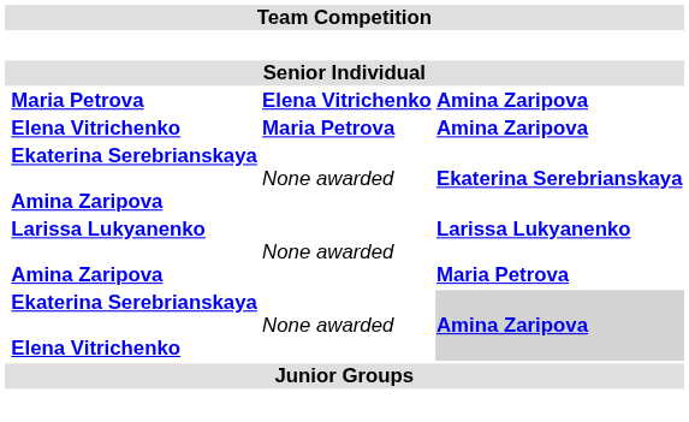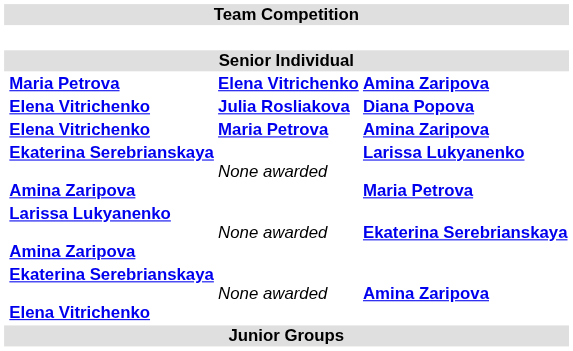 <table>
 <tr bgcolor="DFDFDF">
 <td colspan="4" align="center"><strong>Team Competition</strong></td>
 </tr>
 <tr>
 <th scope=row style="text-align:left"></th>
 <td><strong></strong><br></td>
 <td><strong></strong><br></td>
 <td><strong></strong><br></td>
 </tr>
 <tr bgcolor="DFDFDF">
 <td colspan="4" align="center"><strong>Senior Individual</strong></td>
 </tr>
 <tr>
 <th scope=row style="text-align:left"></th>
 <td><strong><a href='#'>Maria Petrova</a></strong><br></td>
 <td><strong><a href='#'>Elena Vitrichenko</a></strong><br></td>
 <td><strong><a href='#'>Amina Zaripova</a></strong><br></td>
 </tr>
 <tr>
 <th scope=row style="text-align:left"></th>
 <td><strong><a href='#'>Elena Vitrichenko</a></strong><br></td>
+<td><strong><a href='#'>Julia Rosliakova</a></strong><br></td>
+<td><strong><a href='#'>Diana Popova</a></strong><br></td>
+</tr>
+<tr>
+<th scope=row style="text-align:left"></th>
+<td><strong><a href='#'>Elena Vitrichenko</a></strong><br></td>
 <td><strong><a href='#'>Maria Petrova</a></strong><br></td>
 <td><strong><a href='#'>Amina Zaripova</a></strong><br></td>
 </tr>
 <tr>
 <th scope=row style="text-align:left"></th>
 <td><strong><a href='#'>Ekaterina Serebrianskaya</a></strong><br><small></small><br><strong><a href='#'>Amina Zaripova</a></strong><br><small></small></td>
 <td><em>None awarded</em></td>
-<td><strong><a href='#'>Ekaterina Serebrianskaya</a></strong><br></td>
+<td><strong><a href='#'>Larissa Lukyanenko</a></strong><br><small></small><br><strong><a href='#'>Maria Petrova</a></strong><br><small></small></td>
 </tr>
 <tr>
 <th scope=row style="text-align:left"></th>
 <td><strong><a href='#'>Larissa Lukyanenko</a></strong><br><small></small><br><strong><a href='#'>Amina Zaripova</a></strong><br><small></small></td>
 <td><em>None awarded</em></td>
-<td><strong><a href='#'>Larissa Lukyanenko</a></strong><br><small></small><br><strong><a href='#'>Maria Petrova</a></strong><br><small></small></td>
+<td><strong><a href='#'>Ekaterina Serebrianskaya</a></strong><br></td>
 </tr>
 <tr>
 <th scope=row style="text-align:left"></th>
 <td><strong><a href='#'>Ekaterina Serebrianskaya</a></strong><br><small></small><br><strong><a href='#'>Elena Vitrichenko</a></strong><br><small></small></td>
 <td><em>None awarded</em></td>
-<td style="background: lightgrey;"><strong><a href='#'>Amina Zaripova</a></strong><br></td>
+<td><strong><a href='#'>Amina Zaripova</a></strong><br></td>
 </tr>
 <tr bgcolor="DFDFDF">
 <td colspan="4" align="center"><strong>Junior Groups</strong></td>
 </tr>
 <tr>
 <th scope=row style="text-align:left"></th>
 <td><strong></strong></td>
 <td><strong></strong></td>
 <td><strong></strong></td>
 </tr>
 </table>
